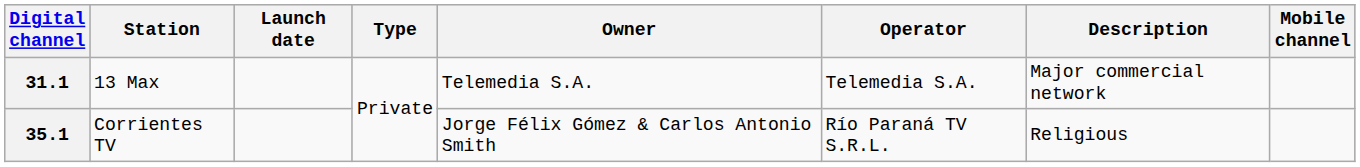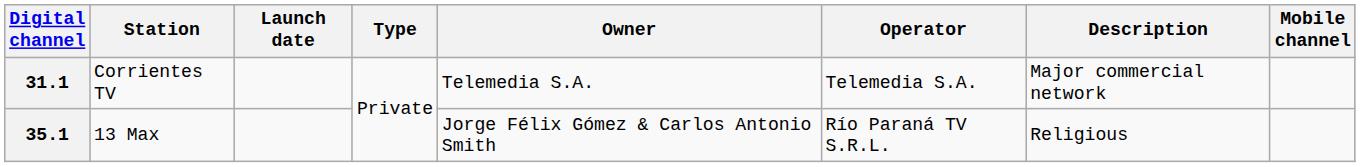 <table class="wikitable sortable" style="font-size: 90%;">
 <tr>
 <th><a href='#'>Digital<br>channel</a></th>
 <th>Station</th>
 <th>Launch date</th>
 <th>Type</th>
 <th>Owner</th>
 <th>Operator</th>
 <th>Description</th>
 <th>Mobile<br>channel</th>
 </tr>
 <tr>
 <th>31.1</th>
-<td>13 Max</td>
+<td>Corrientes TV</td>
 <td></td>
 <td rowspan="2">Private</td>
 <td>Telemedia S.A.</td>
 <td>Telemedia S.A.</td>
 <td>Major commercial network</td>
 <td></td>
 </tr>
 <tr>
 <th>35.1</th>
-<td>Corrientes TV</td>
+<td>13 Max</td>
 <td></td>
 <td>Jorge Félix Gómez & Carlos Antonio Smith</td>
 <td>Río Paraná TV S.R.L.</td>
 <td>Religious</td>
 <td></td>
 </tr>
 </table>
